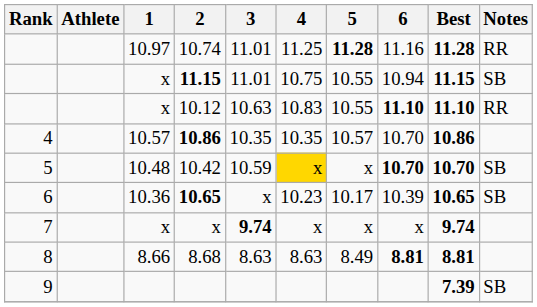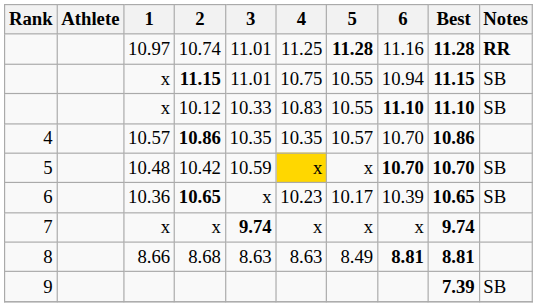 <table class="wikitable sortable" style="text-align:left">
 <tr>
 <th>Rank</th>
 <th>Athlete</th>
 <th width="25">1</th>
 <th width="25">2</th>
 <th width="25">3</th>
 <th width="25">4</th>
 <th width="25">5</th>
 <th width="25">6</th>
 <th>Best</th>
 <th>Notes</th>
 </tr>
 <tr>
 <td align=right></td>
 <td></td>
 <td align=right>10.97</td>
 <td align=right>10.74</td>
 <td align=right>11.01</td>
 <td align=right>11.25</td>
 <td align=right><strong>11.28</strong></td>
 <td align=right>11.16</td>
 <td align=right><strong>11.28</strong></td>
-<td>RR</td>
+<td><strong>RR</strong></td>
 </tr>
 <tr>
 <td align=right></td>
 <td></td>
 <td align=right>x</td>
 <td align=right><strong>11.15</strong></td>
 <td align=right>11.01</td>
 <td align=right>10.75</td>
 <td align=right>10.55</td>
 <td align=right>10.94</td>
 <td align=right><strong>11.15</strong></td>
 <td>SB</td>
 </tr>
 <tr>
 <td align=right></td>
 <td></td>
 <td align=right>x</td>
 <td align=right>10.12</td>
-<td align=right>10.63</td>
+<td align=right>10.33</td>
 <td align=right>10.83</td>
 <td align=right>10.55</td>
 <td align=right><strong>11.10</strong></td>
 <td align=right><strong>11.10</strong></td>
-<td>RR</td>
+<td>SB</td>
 </tr>
 <tr>
 <td align=right>4</td>
 <td></td>
 <td align=right>10.57</td>
 <td align=right><strong>10.86</strong></td>
 <td align=right>10.35</td>
 <td align=right>10.35</td>
 <td align=right>10.57</td>
 <td align=right>10.70</td>
 <td align=right><strong>10.86</strong></td>
 <td></td>
 </tr>
 <tr>
 <td align=right>5</td>
 <td></td>
 <td align=right>10.48</td>
 <td align=right>10.42</td>
 <td align=right>10.59</td>
 <td align=right style="background: gold;">x</td>
 <td align=right>x</td>
 <td align=right><strong>10.70</strong></td>
 <td align=right><strong>10.70</strong></td>
 <td>SB</td>
 </tr>
 <tr>
 <td align=right>6</td>
 <td></td>
 <td align=right>10.36</td>
 <td align=right><strong>10.65</strong></td>
 <td align=right>x</td>
 <td align=right>10.23</td>
 <td align=right>10.17</td>
 <td align=right>10.39</td>
 <td align=right><strong>10.65</strong></td>
 <td>SB</td>
 </tr>
 <tr>
 <td align=right>7</td>
 <td></td>
 <td align=right>x</td>
 <td align=right>x</td>
 <td align=right><strong>9.74</strong></td>
 <td align=right>x</td>
 <td align=right>x</td>
 <td align=right>x</td>
 <td align=right><strong>9.74</strong></td>
 <td></td>
 </tr>
 <tr>
 <td align=right>8</td>
 <td></td>
 <td align=right>8.66</td>
 <td align=right>8.68</td>
 <td align=right>8.63</td>
 <td align=right>8.63</td>
 <td align=right>8.49</td>
 <td align=right><strong>8.81</strong></td>
 <td align=right><strong>8.81</strong></td>
 <td></td>
 </tr>
 <tr>
 <td align=right>9</td>
 <td></td>
 <td align=right></td>
 <td align=right></td>
 <td align=right></td>
 <td align=right></td>
 <td align=right></td>
 <td align=right></td>
 <td align=right><strong>7.39</strong></td>
 <td>SB</td>
 </tr>
 <tr>
 </tr>
 </table>
